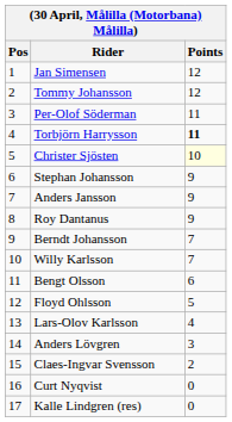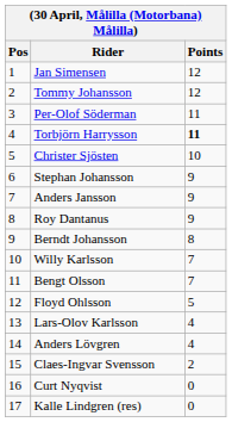 <table class="wikitable">
 <tr>
 <th colspan="6">(30 April, <a href='#'>Målilla (Motorbana)</a><br><a href='#'>Målilla</a>)</th>
 </tr>
 <tr>
 <th width=20>Pos</th>
 <th width=180>Rider</th>
 <th width=40>Points</th>
 </tr>
 <tr>
 <td>1</td>
 <td style="text-align:left;"><a href='#'>Jan Simensen</a></td>
 <td>12</td>
 </tr>
 <tr>
 <td>2</td>
 <td style="text-align:left;"><a href='#'>Tommy Johansson</a></td>
 <td>12</td>
 </tr>
 <tr>
 <td>3</td>
 <td style="text-align:left;"><a href='#'>Per-Olof Söderman</a></td>
 <td>11</td>
 </tr>
 <tr>
 <td>4</td>
 <td style="text-align:left;"><a href='#'>Torbjörn Harrysson</a></td>
 <td><strong>11</strong></td>
 </tr>
 <tr>
 <td>5</td>
 <td style="text-align:left;"><a href='#'>Christer Sjösten</a></td>
-<td style="background: lightyellow;">10</td>
+<td>10</td>
 </tr>
 <tr>
 <td>6</td>
 <td style="text-align:left;">Stephan Johansson</td>
 <td>9</td>
 </tr>
 <tr>
 <td>7</td>
 <td style="text-align:left;">Anders Jansson</td>
 <td>9</td>
 </tr>
 <tr>
 <td>8</td>
 <td style="text-align:left;">Roy Dantanus</td>
 <td>9</td>
 </tr>
 <tr>
 <td>9</td>
 <td style="text-align:left;">Berndt Johansson</td>
-<td>7</td>
+<td>8</td>
 </tr>
 <tr>
 <td>10</td>
 <td style="text-align:left;">Willy Karlsson</td>
 <td>7</td>
 </tr>
 <tr>
 <td>11</td>
 <td style="text-align:left;">Bengt Olsson</td>
-<td>6</td>
+<td>7</td>
 </tr>
 <tr>
 <td>12</td>
 <td style="text-align:left;">Floyd Ohlsson</td>
 <td>5</td>
 </tr>
 <tr>
 <td>13</td>
 <td style="text-align:left;">Lars-Olov Karlsson</td>
 <td>4</td>
 </tr>
 <tr>
 <td>14</td>
 <td style="text-align:left;">Anders Lövgren</td>
-<td>3</td>
+<td>4</td>
 </tr>
 <tr>
 <td>15</td>
 <td style="text-align:left;">Claes-Ingvar Svensson</td>
 <td>2</td>
 </tr>
 <tr>
 <td>16</td>
 <td style="text-align:left;">Curt Nyqvist</td>
 <td>0</td>
 </tr>
 <tr>
 <td>17</td>
 <td style="text-align:left;">Kalle Lindgren (res)</td>
 <td>0</td>
 </tr>
 </table>
